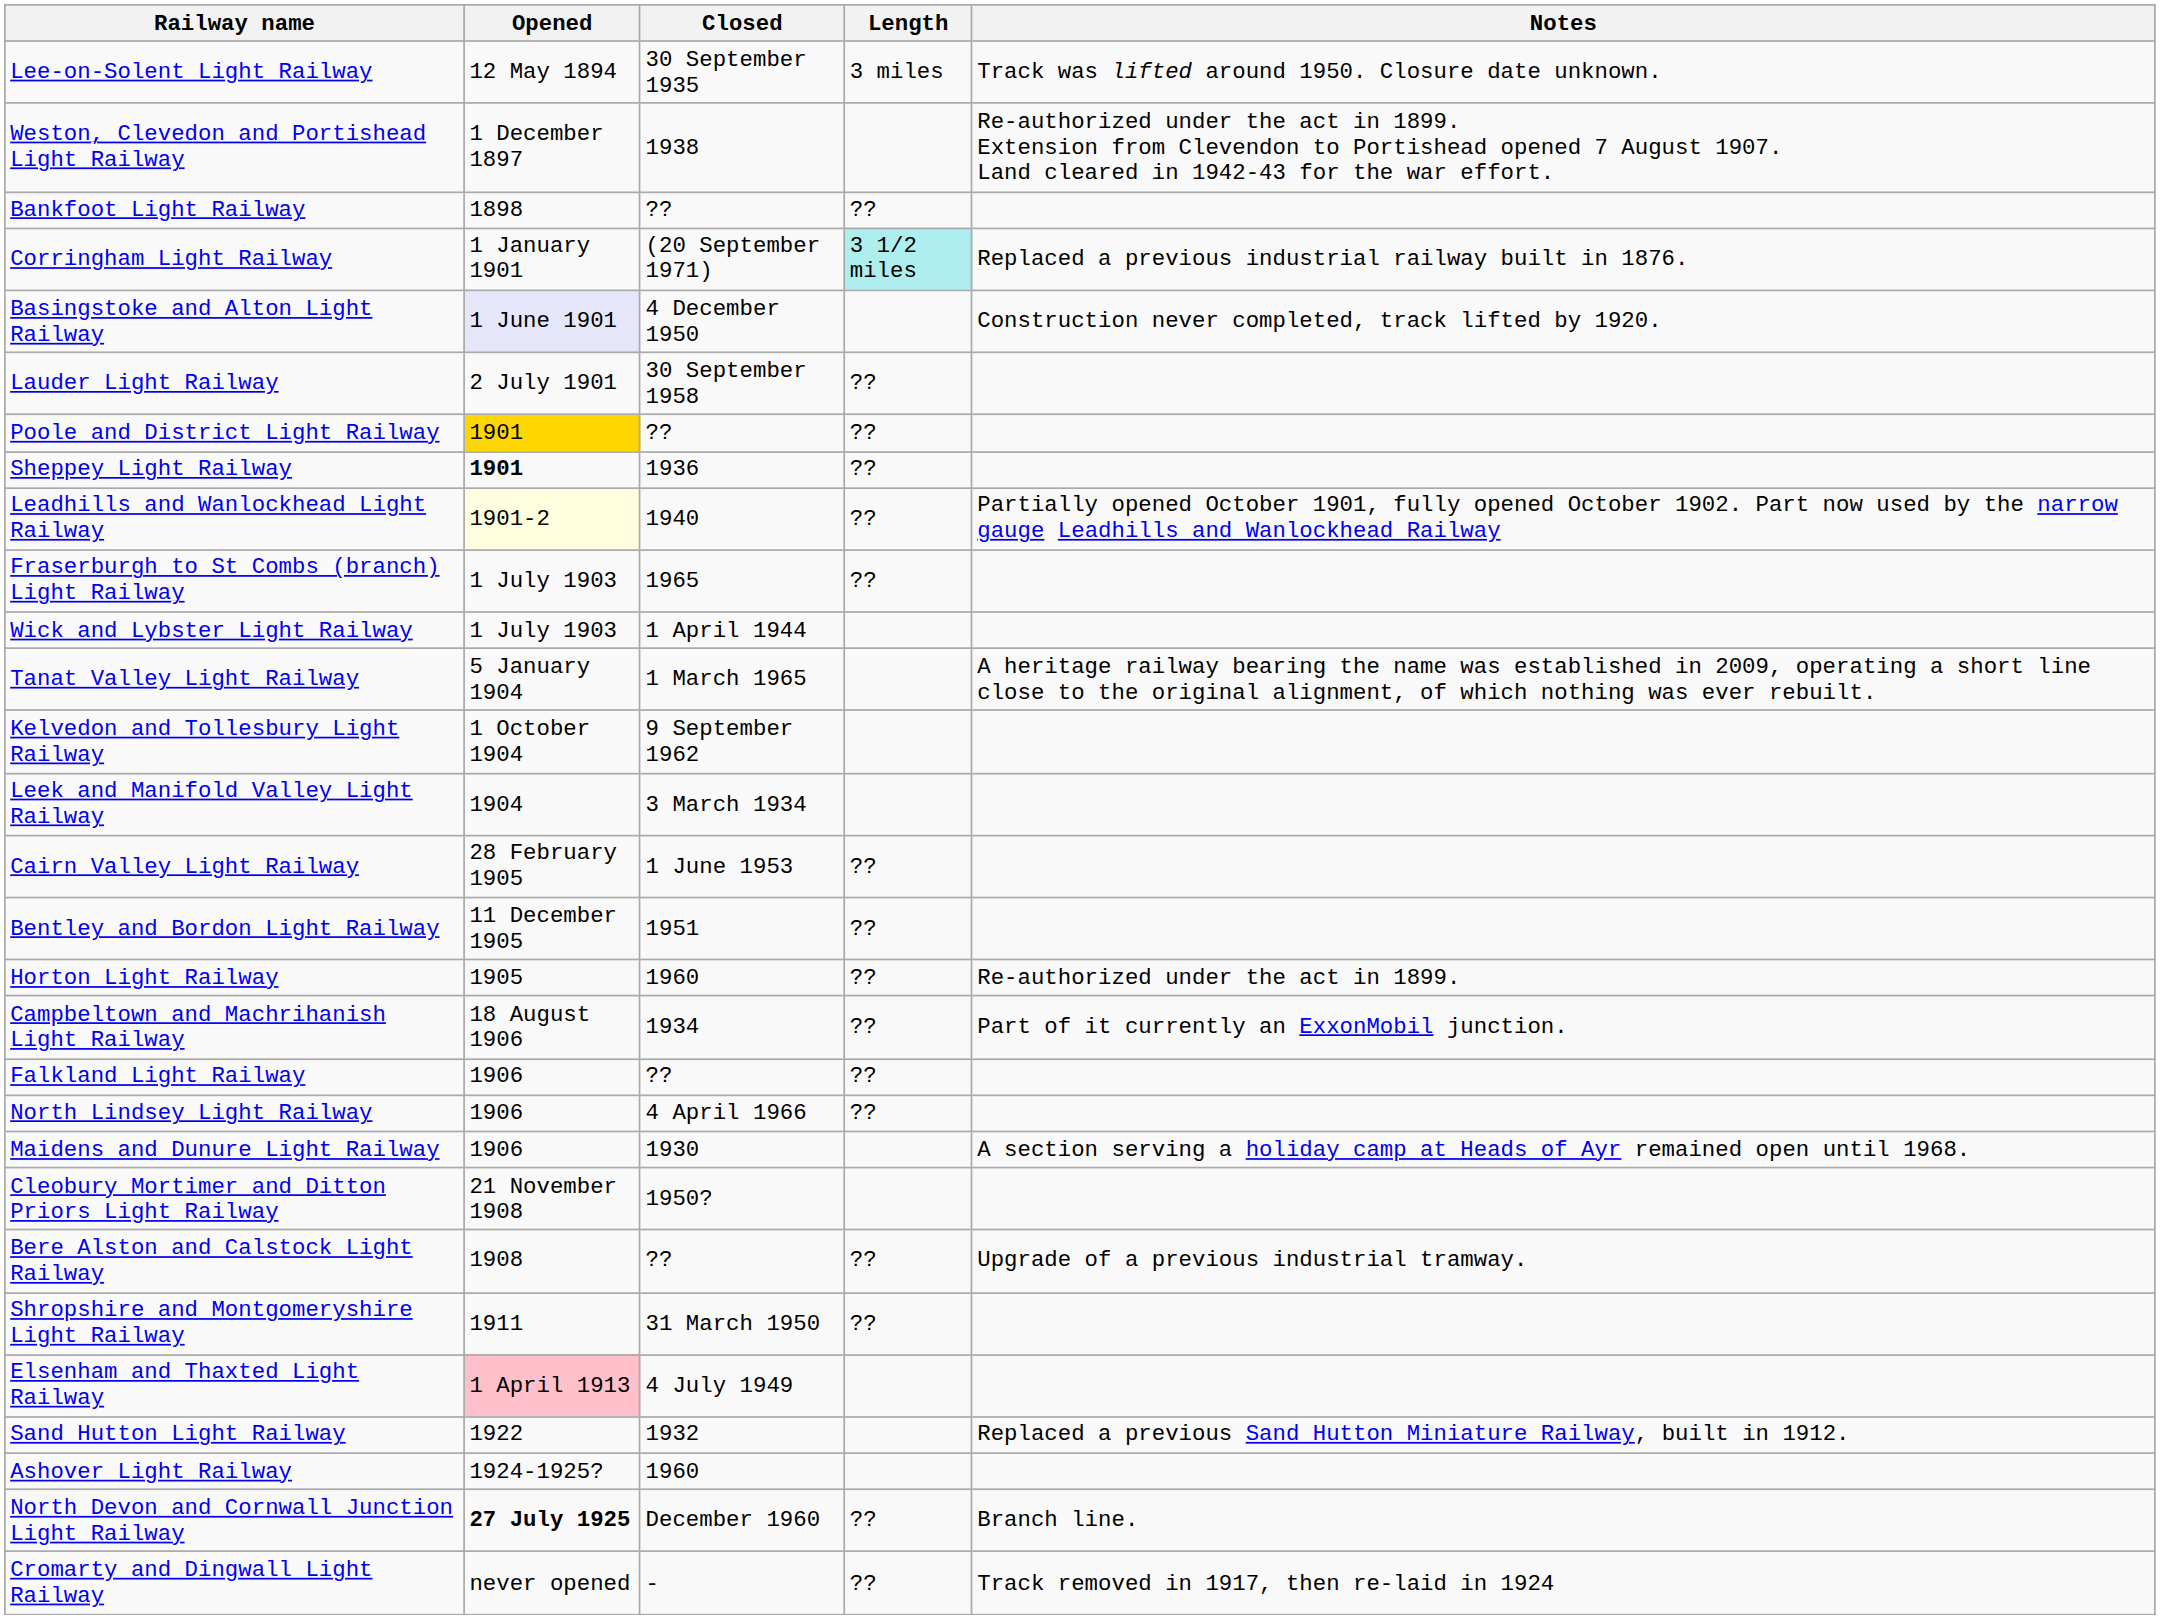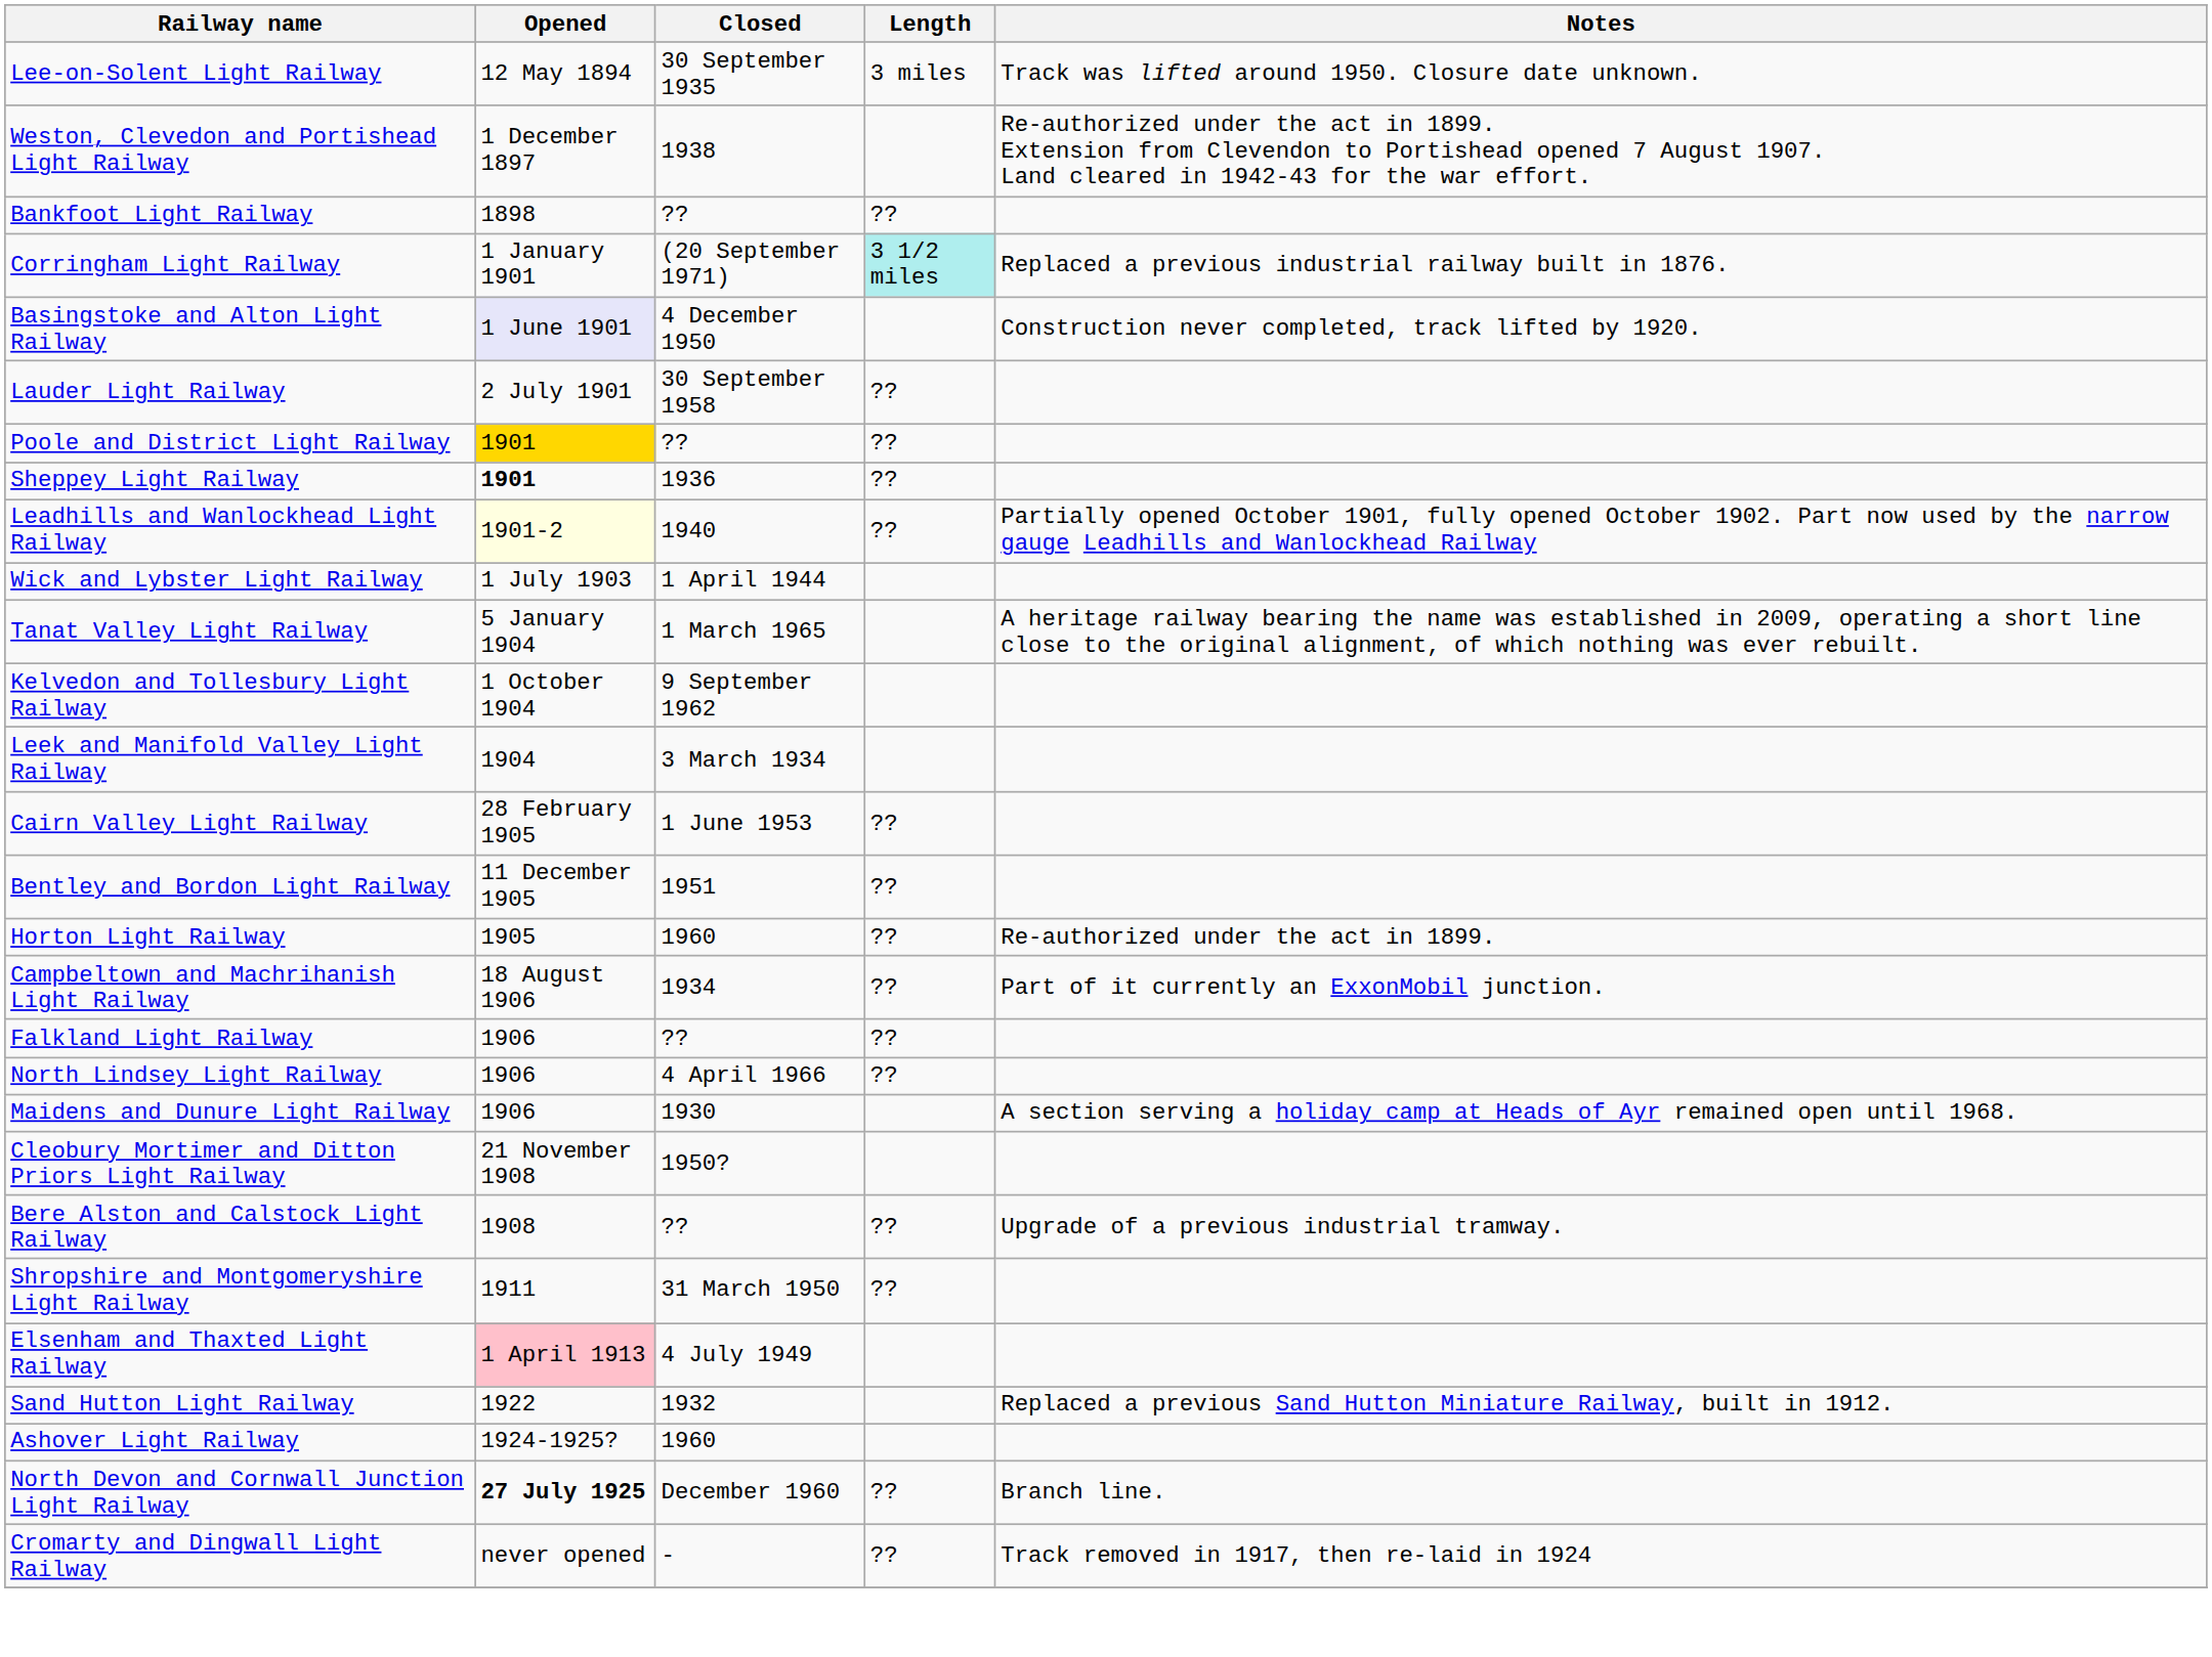 <table class="wikitable">
 <tr>
 <th>Railway name</th>
 <th data-sort-type=isoDate>Opened</th>
 <th data-sort-type=isoDate>Closed</th>
 <th>Length</th>
 <th>Notes</th>
 </tr>
 <tr>
 <td><a href='#'>Lee-on-Solent Light Railway</a></td>
 <td data-sort-value="1894-05-12">12 May 1894</td>
 <td data-sort-value="1935-09-30">30 September 1935</td>
 <td>3 miles</td>
 <td>Track was <em>lifted</em> around 1950. Closure date unknown.</td>
 </tr>
 <tr>
 <td><a href='#'>Weston, Clevedon and Portishead Light Railway</a></td>
 <td data-sort-value="1897-12-01">1 December 1897</td>
 <td data-sort-value="1938">1938</td>
 <td></td>
 <td>Re-authorized under the act in 1899.<br>Extension from Clevendon to Portishead opened 7 August 1907.<br>Land cleared in 1942-43 for the war effort.</td>
 </tr>
 <tr>
 <td><a href='#'>Bankfoot Light Railway</a></td>
 <td data-sort-value="1898">1898</td>
 <td>??</td>
 <td>??</td>
 <td></td>
 </tr>
 <tr>
 <td><a href='#'>Corringham Light Railway</a></td>
 <td data-sort-value="1901-01-01">1 January 1901</td>
 <td data-sort-value="1971-09-20">(20 September 1971)</td>
 <td style="background: paleturquoise;">3 1/2 miles</td>
 <td>Replaced a previous industrial railway built in 1876.</td>
 </tr>
 <tr>
 <td><a href='#'>Basingstoke and Alton Light Railway</a></td>
 <td data-sort-value="1901-06-01" style="background: lavender;">1 June 1901</td>
 <td data-sort-value="1950-12-04">4 December 1950</td>
 <td></td>
 <td>Construction never completed, track lifted by 1920.</td>
 </tr>
 <tr>
 <td><a href='#'>Lauder Light Railway</a></td>
 <td data-sort-value="1901-07-02">2 July 1901</td>
 <td data-sort-value="1958-09-30">30 September 1958</td>
 <td>??</td>
 <td></td>
 </tr>
 <tr>
 <td><a href='#'>Poole and District Light Railway</a></td>
 <td data-sort-value="1901" style="background: gold;">1901</td>
 <td>??</td>
 <td>??</td>
 <td></td>
 </tr>
 <tr>
 <td><a href='#'>Sheppey Light Railway</a></td>
 <td data-sort-value="1901"><strong>1901</strong></td>
 <td data-sort-value="1936">1936</td>
 <td>??</td>
 <td></td>
 </tr>
 <tr>
 <td><a href='#'>Leadhills and Wanlockhead Light Railway</a></td>
 <td data-sort-value="1901" style="background: lightyellow;">1901-2</td>
 <td data-sort-value="1940">1940</td>
 <td>??</td>
 <td>Partially opened October 1901, fully opened October 1902. Part now used by the <a href='#'>narrow gauge</a> <a href='#'>Leadhills and Wanlockhead Railway</a></td>
-</tr>
-<tr>
-<td><a href='#'> Fraserburgh to St Combs (branch) Light Railway</a></td>
-<td data-sort-value="1903-07-01">1 July 1903</td>
-<td data-sort-value="1965">1965</td>
-<td>??</td>
-<td></td>
 </tr>
 <tr>
 <td><a href='#'>Wick and Lybster Light Railway</a></td>
 <td data-sort-value="1903-07-01">1 July 1903</td>
 <td data-sort-value="1944-04-01">1 April 1944</td>
 <td></td>
 <td></td>
 </tr>
 <tr>
 <td><a href='#'>Tanat Valley Light Railway</a></td>
 <td data-sort-value="1904-01-05">5 January 1904</td>
 <td data-sort-value="1965-03-01">1 March 1965</td>
 <td></td>
 <td>A heritage railway bearing the name was established in 2009, operating a short line close to the original alignment, of which nothing was ever rebuilt.</td>
 </tr>
 <tr>
 <td><a href='#'>Kelvedon and Tollesbury Light Railway</a></td>
 <td data-sort-value="1904-10-01">1 October 1904</td>
 <td data-sort-value="1962-09-28">9 September 1962</td>
 <td></td>
 <td></td>
 </tr>
 <tr>
 <td><a href='#'>Leek and Manifold Valley Light Railway</a></td>
 <td data-sort-value="1904">1904</td>
 <td data-sort-value="1934-03-10">3 March 1934</td>
 <td></td>
 <td></td>
 </tr>
 <tr>
 <td><a href='#'>Cairn Valley Light Railway</a></td>
 <td data-sort-value="1905-02-28">28 February 1905</td>
 <td data-sort-value="1953-06-01">1 June 1953</td>
 <td>??</td>
 <td></td>
 </tr>
 <tr>
 <td><a href='#'>Bentley and Bordon Light Railway</a></td>
 <td data-sort-value="1905-12-11">11 December 1905</td>
 <td data-sort-value="1951">1951</td>
 <td>??</td>
 <td></td>
 </tr>
 <tr>
 <td><a href='#'>Horton Light Railway</a></td>
 <td data-sort-value="1905">1905</td>
 <td data-sort-value="1960">1960</td>
 <td>??</td>
 <td>Re-authorized under the act in 1899.</td>
 </tr>
 <tr>
 <td><a href='#'>Campbeltown and Machrihanish Light Railway</a></td>
 <td data-sort-value="1906-08-18">18 August 1906</td>
 <td data-sort-value="1934">1934</td>
 <td>??</td>
 <td>Part of it currently an <a href='#'>ExxonMobil</a> junction.</td>
 </tr>
 <tr>
 <td><a href='#'>Falkland Light Railway</a></td>
 <td data-sort-value="1906">1906</td>
 <td>??</td>
 <td>??</td>
 <td></td>
 </tr>
 <tr>
 <td><a href='#'>North Lindsey Light Railway</a></td>
 <td data-sort-value="1906">1906</td>
 <td data-sort-value="1966-04-04">4 April 1966</td>
 <td>??</td>
 <td></td>
 </tr>
 <tr>
 <td><a href='#'>Maidens and Dunure Light Railway</a></td>
 <td data-sort-value="1906">1906</td>
 <td data-sort-value="1930">1930</td>
 <td></td>
 <td>A section serving a <a href='#'>holiday camp at Heads of Ayr</a> remained open until 1968.</td>
 </tr>
 <tr>
 <td><a href='#'>Cleobury Mortimer and Ditton Priors Light Railway</a></td>
 <td data-sort-value="1908-11-21">21 November 1908</td>
 <td data-sort-value="1950">1950?</td>
 <td></td>
 <td></td>
 </tr>
 <tr>
 <td><a href='#'>Bere Alston and Calstock Light Railway</a></td>
 <td data-sort-value="1908">1908</td>
 <td>??</td>
 <td>??</td>
 <td>Upgrade of a previous industrial tramway.</td>
 </tr>
 <tr>
 <td><a href='#'>Shropshire and Montgomeryshire Light Railway</a></td>
 <td data-sort-value="1911">1911</td>
 <td data-sort-value="1950-03-31">31 March 1950</td>
 <td>??</td>
 <td></td>
 </tr>
 <tr>
 <td><a href='#'>Elsenham and Thaxted Light Railway</a></td>
 <td data-sort-value="1913-04-01" style="background: pink;">1 April 1913</td>
 <td data-sort-value="1949-07-04">4 July 1949</td>
 <td></td>
 <td></td>
 </tr>
 <tr>
 <td><a href='#'>Sand Hutton Light Railway</a></td>
 <td data-sort-value="1922">1922</td>
 <td data-sort-value="1932">1932</td>
 <td></td>
 <td>Replaced a previous <a href='#'>Sand Hutton Miniature Railway</a>, built in 1912.</td>
 </tr>
 <tr>
 <td><a href='#'>Ashover Light Railway</a></td>
 <td data-sort-value="1924">1924-1925?</td>
 <td data-sort-value="1960">1960</td>
 <td></td>
 <td></td>
 </tr>
 <tr>
 <td><a href='#'>North Devon and Cornwall Junction Light Railway</a></td>
 <td data-sort-value="1925-07-27"><strong>27 July 1925</strong></td>
 <td data-sort-value="1960-12">December 1960</td>
 <td>??</td>
 <td>Branch line.</td>
 </tr>
 <tr>
 <td><a href='#'>Cromarty and Dingwall Light Railway</a></td>
 <td>never opened</td>
 <td>-</td>
 <td>??</td>
 <td>Track removed in 1917, then re-laid in 1924</td>
 </tr>
 <tr>
 </tr>
 </table>
